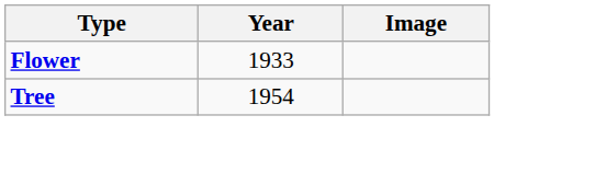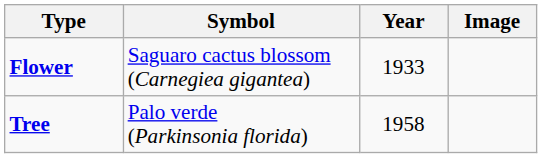 <table class="wikitable">
 <tr>
 <th width="20%">Type</th>
+<th width="40%">Symbol</th>
 <th width="15%">Year</th>
 <th width="15%">Image</th>
 </tr>
 <tr>
 <td><strong><a href='#'>Flower</a></strong></td>
+<td><a href='#'>Saguaro cactus blossom</a> <br>(<em>Carnegiea gigantea</em>)</td>
 <td align="center">1933</td>
 <td align="center"></td>
 </tr>
 <tr>
 <td><strong><a href='#'>Tree</a></strong></td>
-<td align="center">1954</td>
+<td><a href='#'>Palo verde</a><br>(<em>Parkinsonia florida</em>)</td>
+<td align="center">1958</td>
 <td align="center"></td>
 </tr>
 </table>
